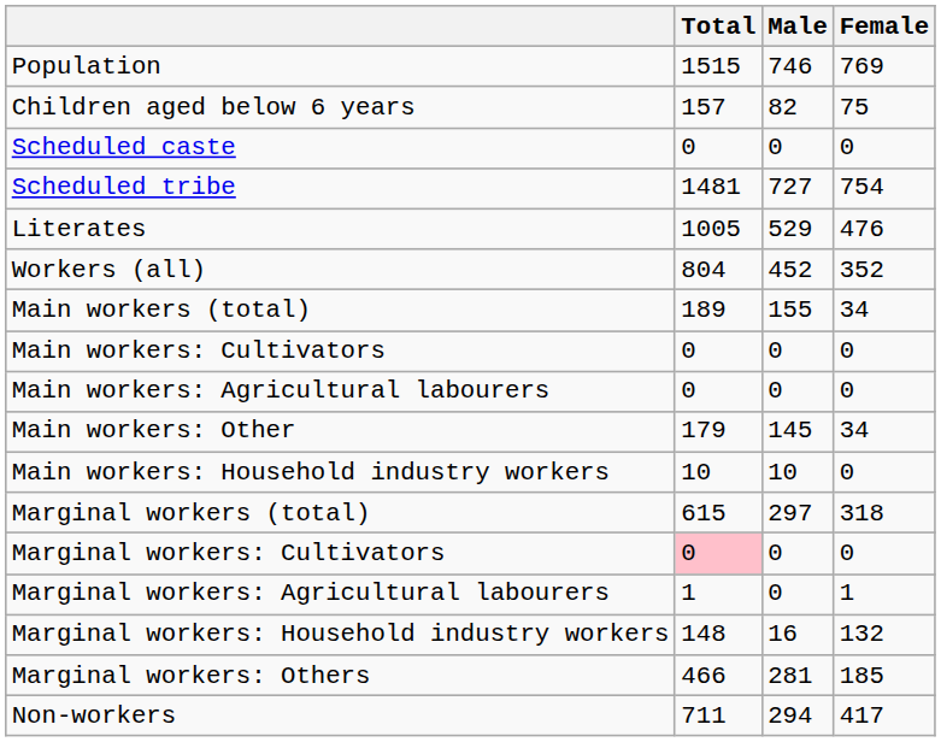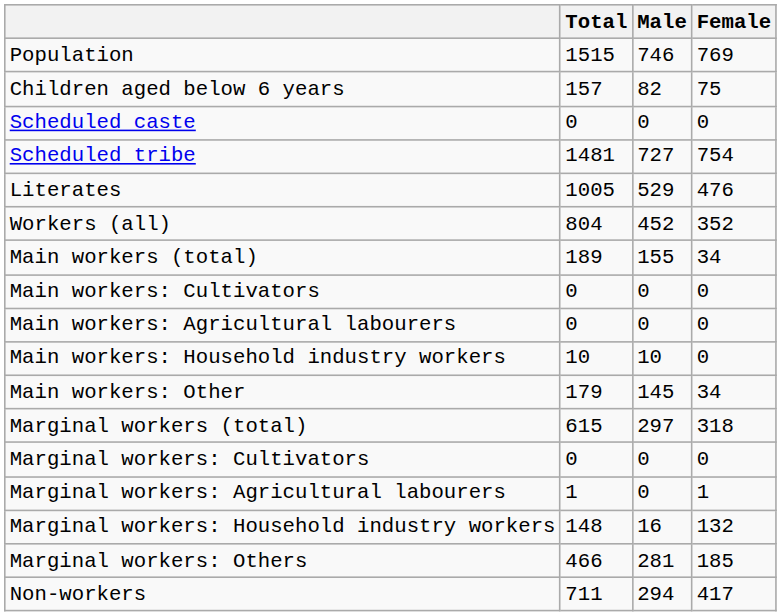 <table class="wikitable sortable">
 <tr>
 <th></th>
 <th>Total</th>
 <th>Male</th>
 <th>Female</th>
 </tr>
 <tr>
 <td>Population</td>
 <td>1515</td>
 <td>746</td>
 <td>769</td>
 </tr>
 <tr>
 <td>Children aged below 6 years</td>
 <td>157</td>
 <td>82</td>
 <td>75</td>
 </tr>
 <tr>
 <td><a href='#'>Scheduled caste</a></td>
 <td>0</td>
 <td>0</td>
 <td>0</td>
 </tr>
 <tr>
 <td><a href='#'>Scheduled tribe</a></td>
 <td>1481</td>
 <td>727</td>
 <td>754</td>
 </tr>
 <tr>
 <td>Literates</td>
 <td>1005</td>
 <td>529</td>
 <td>476</td>
 </tr>
 <tr>
 <td>Workers (all)</td>
 <td>804</td>
 <td>452</td>
 <td>352</td>
 </tr>
 <tr>
 <td>Main workers (total)</td>
 <td>189</td>
 <td>155</td>
 <td>34</td>
 </tr>
 <tr>
 <td>Main workers: Cultivators</td>
 <td>0</td>
 <td>0</td>
 <td>0</td>
 </tr>
 <tr>
 <td>Main workers: Agricultural labourers</td>
 <td>0</td>
 <td>0</td>
 <td>0</td>
 </tr>
 <tr>
+<td>Main workers: Household industry workers</td>
+<td>10</td>
+<td>10</td>
+<td>0</td>
+</tr>
+<tr>
 <td>Main workers: Other</td>
 <td>179</td>
 <td>145</td>
 <td>34</td>
-</tr>
-<tr>
-<td>Main workers: Household industry workers</td>
-<td>10</td>
-<td>10</td>
-<td>0</td>
 </tr>
 <tr>
 <td>Marginal workers (total)</td>
 <td>615</td>
 <td>297</td>
 <td>318</td>
 </tr>
 <tr>
 <td>Marginal workers: Cultivators</td>
-<td style="background: pink;">0</td>
+<td>0</td>
 <td>0</td>
 <td>0</td>
 </tr>
 <tr>
 <td>Marginal workers: Agricultural labourers</td>
 <td>1</td>
 <td>0</td>
 <td>1</td>
 </tr>
 <tr>
 <td>Marginal workers: Household industry workers</td>
 <td>148</td>
 <td>16</td>
 <td>132</td>
 </tr>
 <tr>
 <td>Marginal workers: Others</td>
 <td>466</td>
 <td>281</td>
 <td>185</td>
 </tr>
 <tr>
 <td>Non-workers</td>
 <td>711</td>
 <td>294</td>
 <td>417</td>
 </tr>
 </table>
